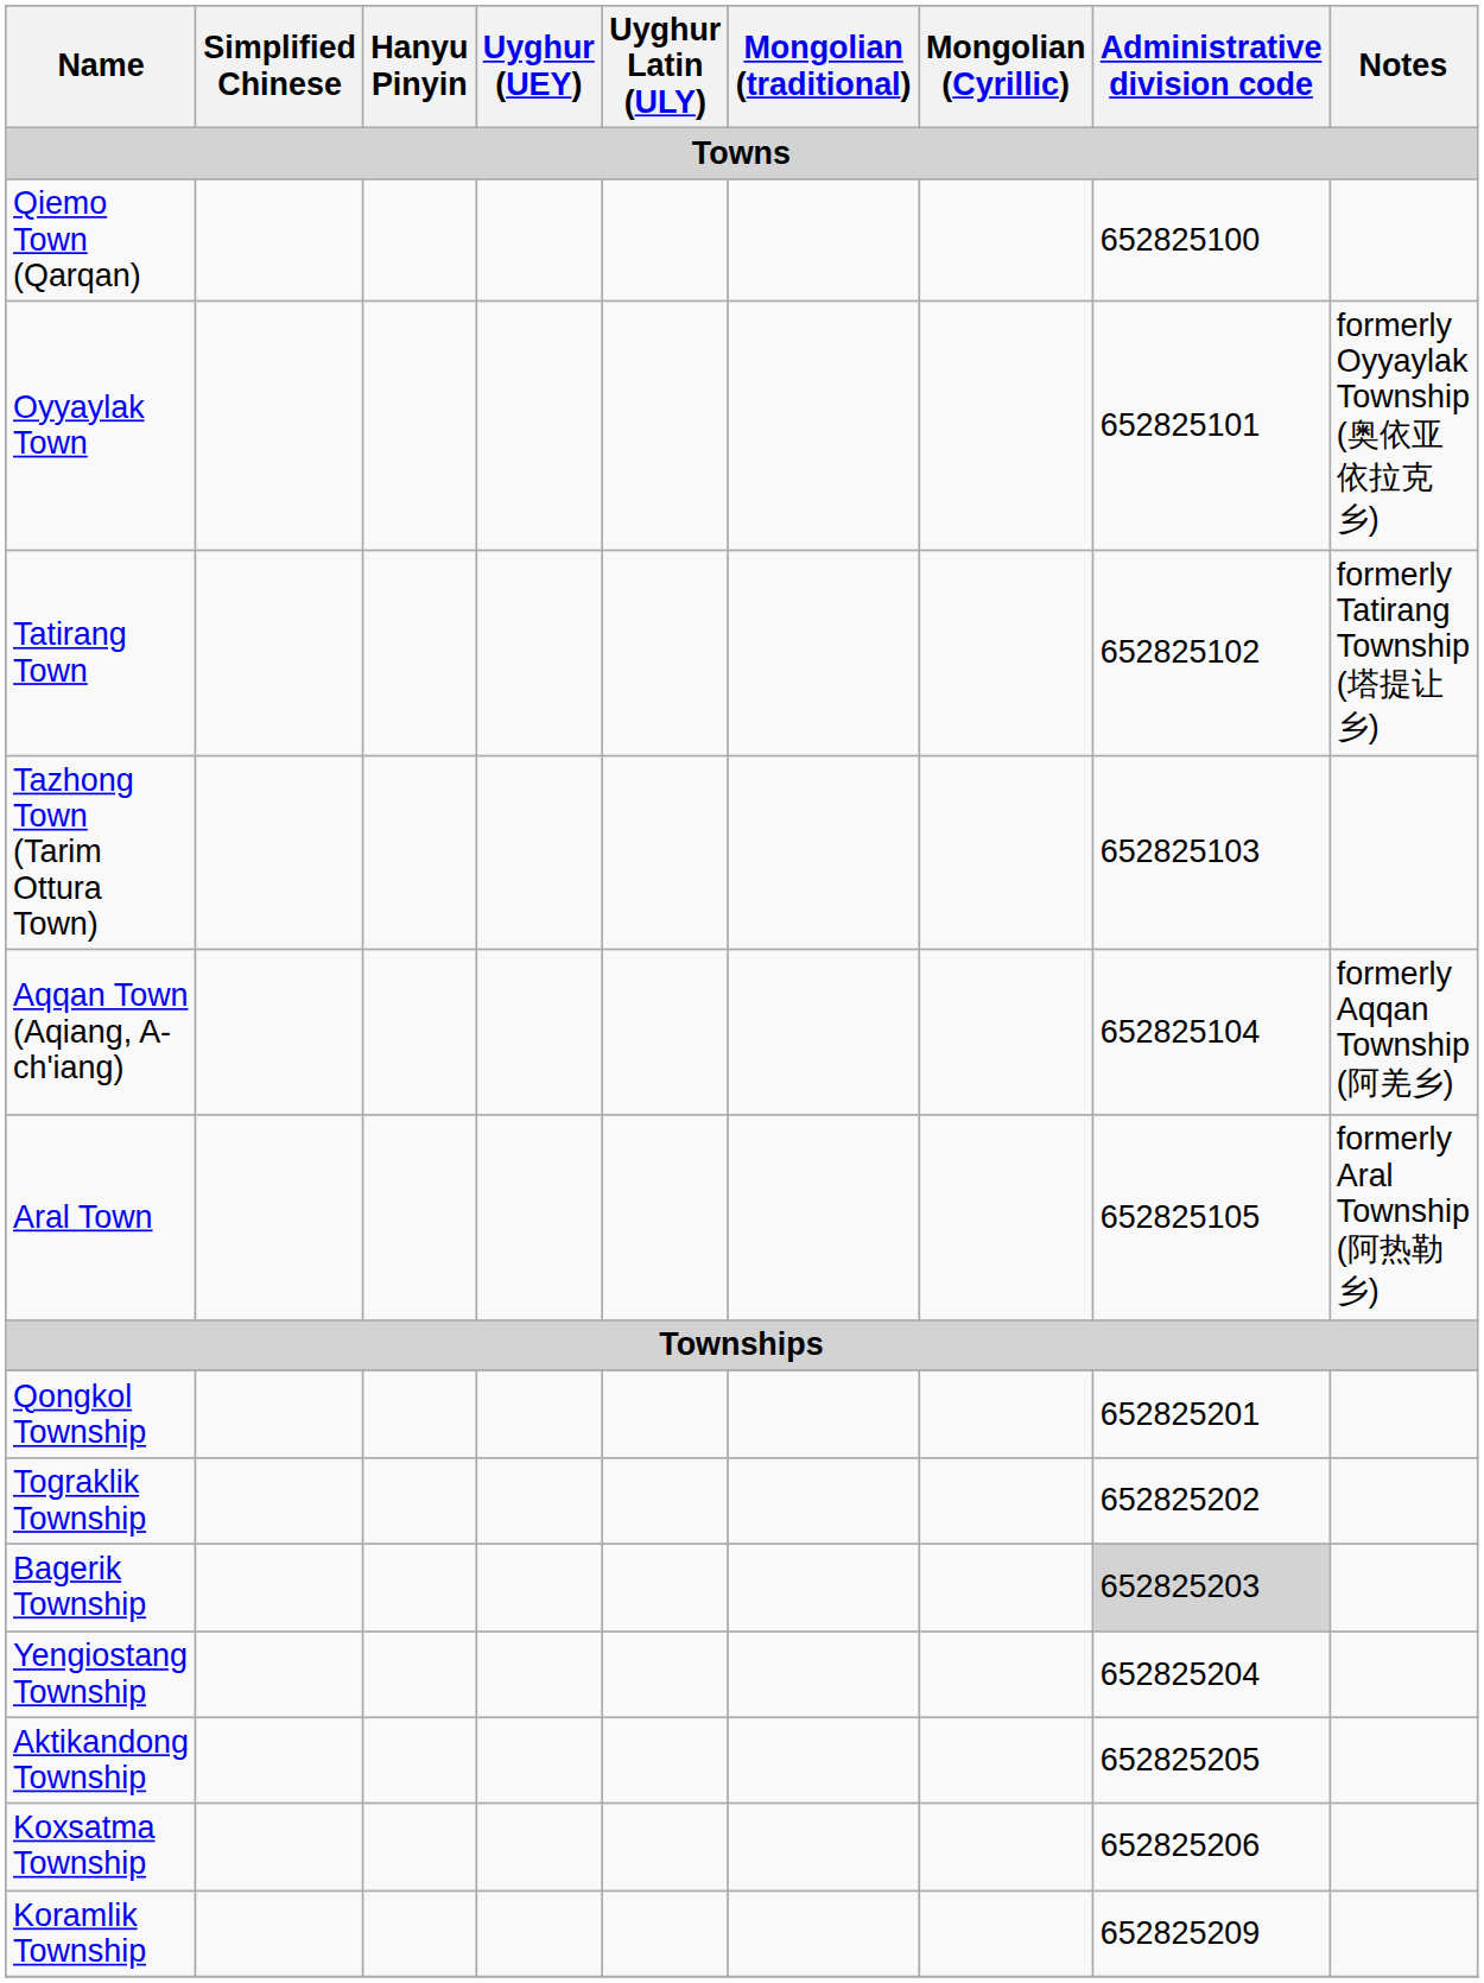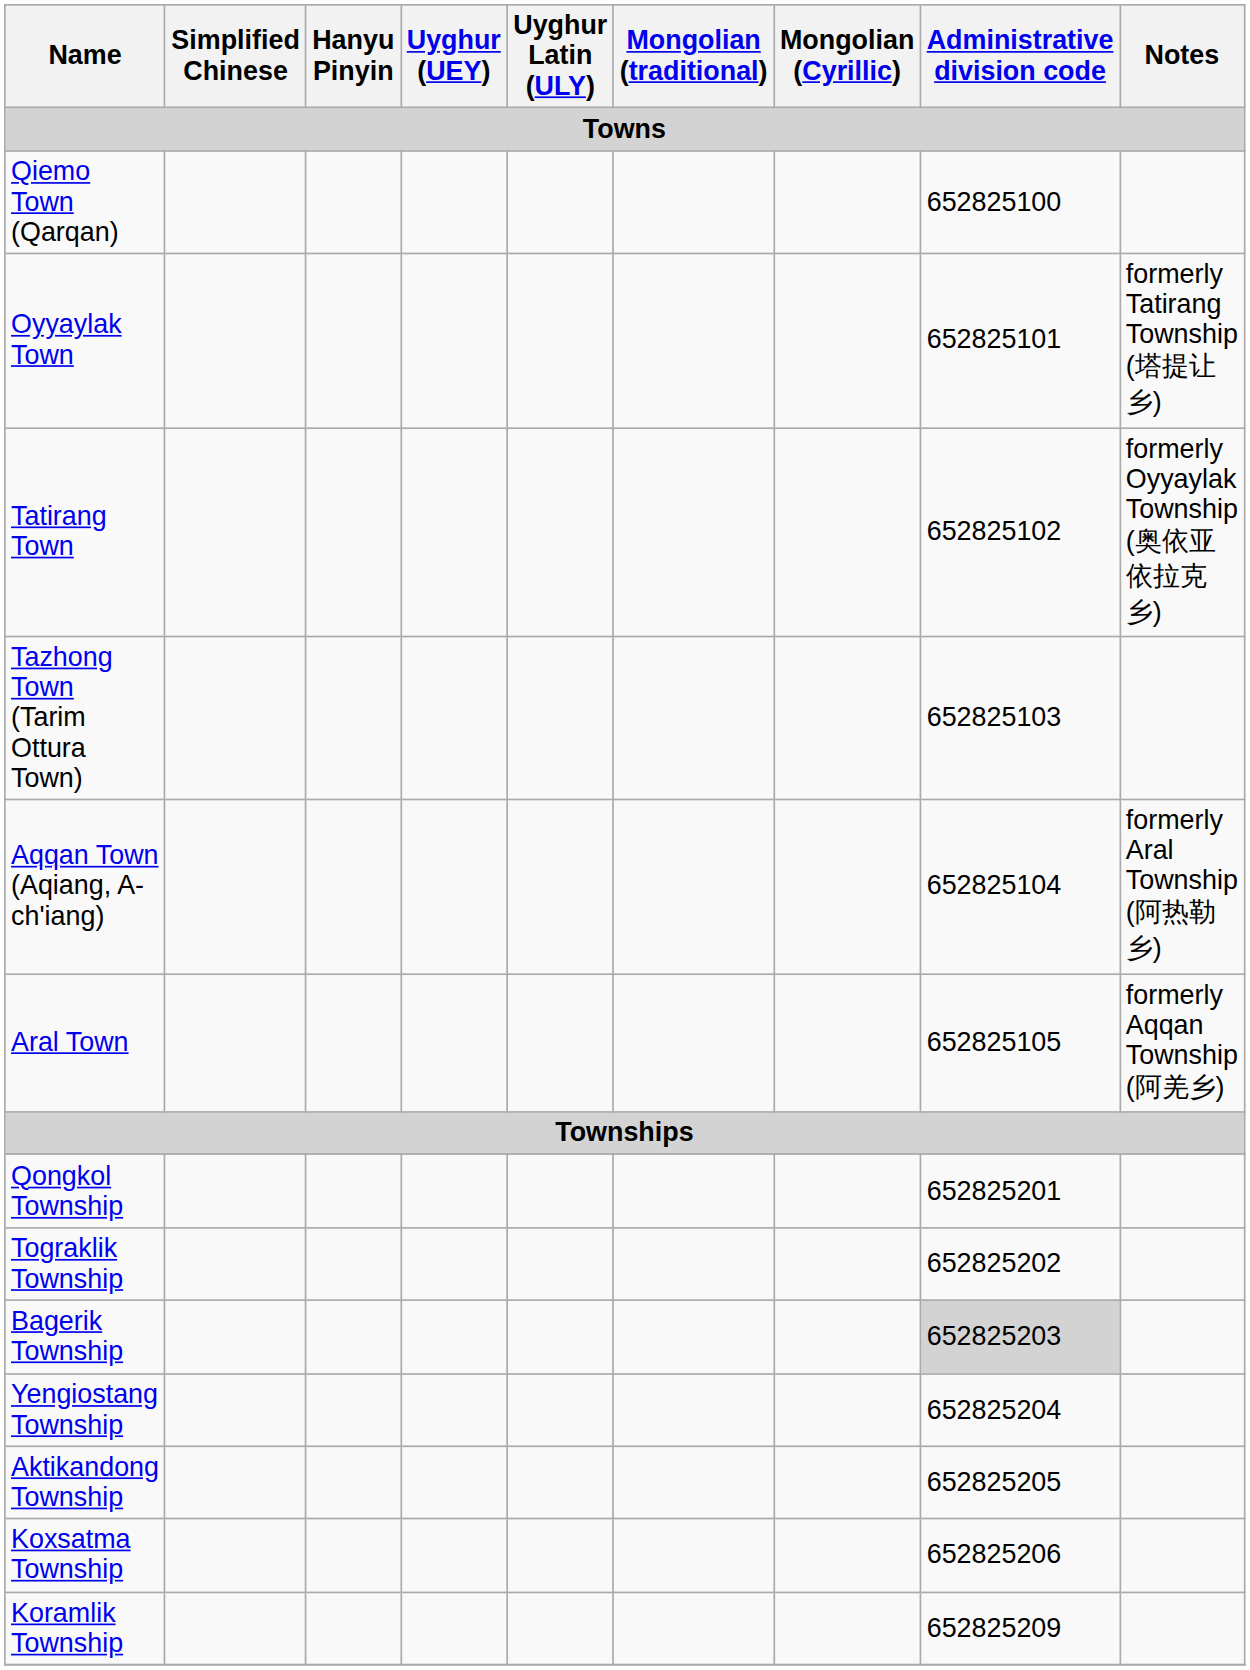 <table class="wikitable" align="center" style="width:50%; border="1">
 <tr>
 <th>Name</th>
 <th>Simplified Chinese</th>
 <th>Hanyu Pinyin</th>
 <th><a href='#'>Uyghur</a> (<a href='#'>UEY</a>)</th>
 <th>Uyghur Latin (<a href='#'>ULY</a>)</th>
 <th><a href='#'>Mongolian</a> (<a href='#'>traditional</a>)</th>
 <th>Mongolian (<a href='#'>Cyrillic</a>)</th>
 <th><a href='#'>Administrative division code</a></th>
 <th>Notes</th>
 </tr>
 <tr>
 <td colspan="10"  style="text-align:center; background:#d3d3d3;"><strong>Towns</strong></td>
 </tr>
 <tr --------->
 <td><a href='#'>Qiemo Town</a><br>(Qarqan)</td>
 <td></td>
 <td></td>
 <td></td>
 <td></td>
 <td></td>
 <td></td>
 <td>652825100</td>
 <td></td>
 </tr>
 <tr>
 <td><a href='#'>Oyyaylak Town</a></td>
 <td></td>
 <td></td>
 <td></td>
 <td></td>
 <td></td>
 <td></td>
 <td>652825101</td>
-<td>formerly Oyyaylak Township (奥依亚依拉克乡)</td>
+<td>formerly Tatirang Township (塔提让乡)</td>
 </tr>
 <tr>
 <td><a href='#'>Tatirang Town</a></td>
 <td></td>
 <td></td>
 <td></td>
 <td></td>
 <td></td>
 <td></td>
 <td>652825102</td>
-<td>formerly Tatirang Township (塔提让乡)</td>
+<td>formerly Oyyaylak Township (奥依亚依拉克乡)</td>
 </tr>
 <tr>
 <td><a href='#'>Tazhong Town</a><br>(Tarim Ottura Town)</td>
 <td></td>
 <td></td>
 <td></td>
 <td></td>
 <td></td>
 <td></td>
 <td>652825103</td>
 <td></td>
 </tr>
 <tr>
 <td><a href='#'>Aqqan Town</a><br>(Aqiang, A-ch'iang)</td>
 <td></td>
 <td></td>
 <td></td>
 <td></td>
 <td></td>
 <td></td>
 <td>652825104</td>
-<td>formerly Aqqan Township (阿羌乡)</td>
+<td>formerly Aral Township (阿热勒乡)</td>
 </tr>
 <tr>
 <td><a href='#'>Aral Town</a></td>
 <td></td>
 <td></td>
 <td></td>
 <td></td>
 <td></td>
 <td></td>
 <td>652825105</td>
-<td>formerly Aral Township (阿热勒乡)</td>
+<td>formerly Aqqan Township (阿羌乡)</td>
 </tr>
 <tr>
 <td colspan="10"  style="text-align:center; background:#d3d3d3;"><strong>Townships</strong></td>
 </tr>
 <tr --------->
 <td><a href='#'>Qongkol Township</a></td>
 <td></td>
 <td></td>
 <td></td>
 <td></td>
 <td></td>
 <td></td>
 <td>652825201</td>
 <td></td>
 </tr>
 <tr>
 <td><a href='#'>Tograklik Township</a></td>
 <td></td>
 <td></td>
 <td></td>
 <td></td>
 <td></td>
 <td></td>
 <td>652825202</td>
 <td></td>
 </tr>
 <tr>
 <td><a href='#'>Bagerik Township</a></td>
 <td></td>
 <td></td>
 <td></td>
 <td></td>
 <td></td>
 <td></td>
 <td style="background: lightgrey;">652825203</td>
 <td></td>
 </tr>
 <tr>
 <td><a href='#'>Yengiostang Township</a></td>
 <td></td>
 <td></td>
 <td></td>
 <td></td>
 <td></td>
 <td></td>
 <td>652825204</td>
 <td></td>
 </tr>
 <tr>
 <td><a href='#'>Aktikandong Township</a></td>
 <td></td>
 <td></td>
 <td></td>
 <td></td>
 <td></td>
 <td></td>
 <td>652825205</td>
 <td></td>
 </tr>
 <tr>
 <td><a href='#'>Koxsatma Township</a></td>
 <td></td>
 <td></td>
 <td></td>
 <td></td>
 <td></td>
 <td></td>
 <td>652825206</td>
 <td></td>
 </tr>
 <tr>
 <td><a href='#'>Koramlik Township</a></td>
 <td></td>
 <td></td>
 <td></td>
 <td></td>
 <td></td>
 <td></td>
 <td>652825209</td>
 <td></td>
 </tr>
 <tr>
 </tr>
 </table>
